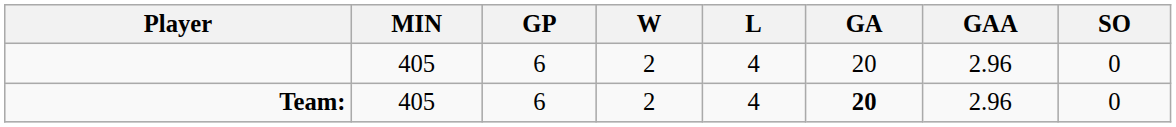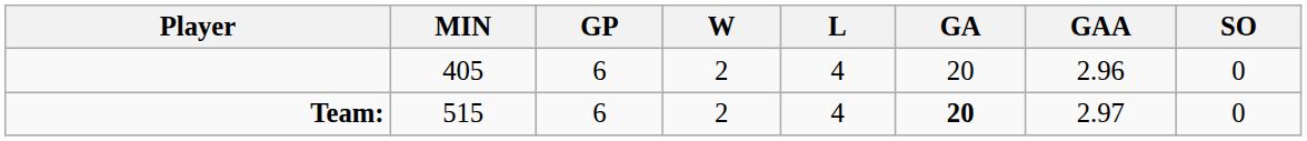 <table class="wikitable sortable" width="60%">
 <tr>
 <th bgcolor="#DDDDFF" width="10%">Player</th>
 <th width="3%" bgcolor="#DDDDFF" title="Minutes played">MIN</th>
 <th width="3%" bgcolor="#DDDDFF" title="Games played in">GP</th>
 <th width="3%" bgcolor="#DDDDFF" title="Wins">W</th>
 <th width="3%" bgcolor="#DDDDFF"title="Losses">L</th>
 <th width="3%" bgcolor="#DDDDFF" title="Goals against">GA</th>
 <th width="3%" bgcolor="#DDDDFF" title="Goals against average">GAA</th>
 <th width="3%" bgcolor="#DDDDFF" title="Shut-outs">SO</th>
 </tr>
 <tr align="center">
 <td align="right"></td>
 <td>405</td>
 <td>6</td>
 <td>2</td>
 <td>4</td>
 <td>20</td>
 <td>2.96</td>
 <td>0</td>
 </tr>
 <tr align="center">
 <td align="right"><strong>Team:</strong></td>
-<td>405</td>
+<td>515</td>
 <td>6</td>
 <td>2</td>
 <td>4</td>
 <td><strong>20</strong></td>
-<td>2.96</td>
+<td>2.97</td>
 <td>0</td>
 </tr>
 </table>
